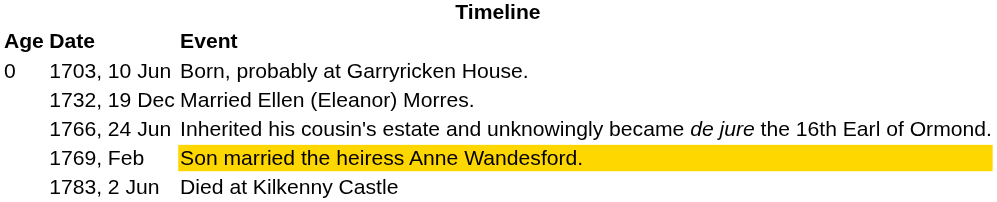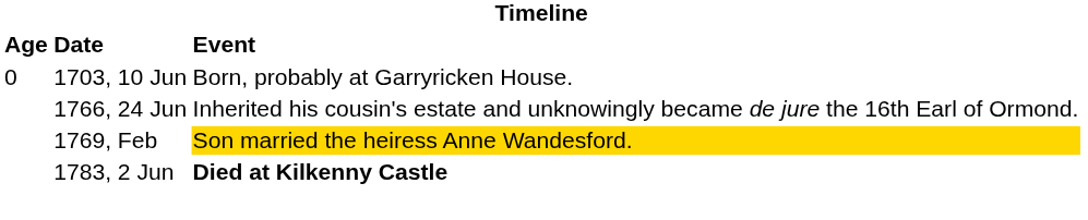 <table>
 <tr>
 <th colspan=3>Timeline</th>
 </tr>
 <tr>
 <th align="left">Age</th>
 <th align="left">Date</th>
 <th align="left">Event</th>
 </tr>
 <tr>
 <td>0</td>
 <td>1703, 10 Jun</td>
 <td>Born, probably at Garryricken House.</td>
 </tr>
 <tr>
 <td></td>
-<td>1732, 19 Dec</td>
-<td>Married Ellen (Eleanor) Morres.</td>
-</tr>
-<tr>
-<td></td>
 <td>1766, 24 Jun</td>
 <td>Inherited his cousin's estate and unknowingly became <em>de jure</em> the 16th Earl of Ormond.</td>
 </tr>
 <tr>
 <td></td>
 <td>1769, Feb</td>
 <td style="background: gold;">Son married the heiress Anne Wandesford.</td>
 </tr>
 <tr>
 <td></td>
 <td>1783, 2 Jun</td>
-<td>Died at Kilkenny Castle</td>
+<td><strong>Died at Kilkenny Castle</strong></td>
 </tr>
 </table>
